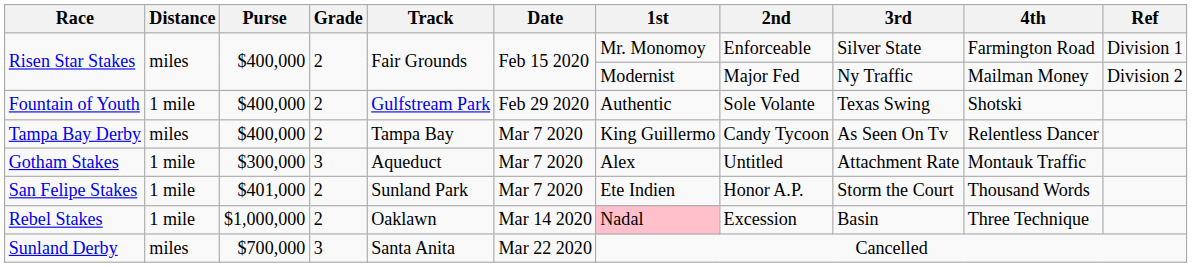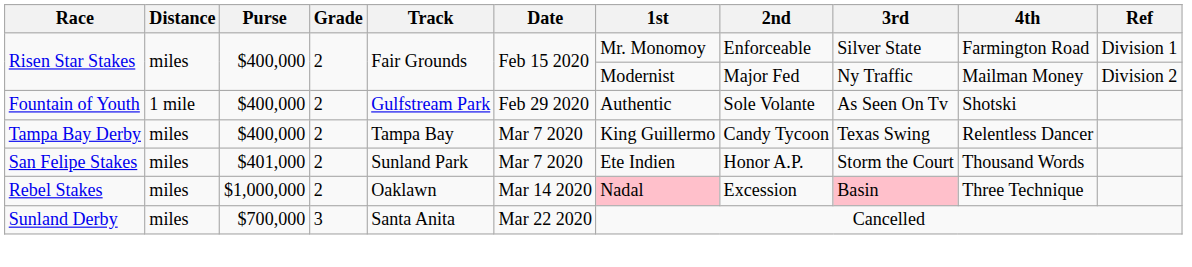 <table class="wikitable">
 <tr>
 <th>Race</th>
 <th>Distance</th>
 <th>Purse</th>
 <th>Grade</th>
 <th>Track</th>
 <th>Date</th>
 <th>1st</th>
 <th>2nd</th>
 <th>3rd</th>
 <th>4th</th>
 <th>Ref</th>
 </tr>
 <tr>
 <td rowspan=2><a href='#'>Risen Star Stakes</a></td>
 <td rowspan=2> miles</td>
 <td rowspan=2 align=right>$400,000</td>
 <td rowspan=2>2</td>
 <td rowspan=2>Fair Grounds</td>
 <td rowspan=2>Feb 15 2020</td>
 <td>Mr. Monomoy</td>
 <td>Enforceable</td>
 <td>Silver State</td>
 <td>Farmington Road</td>
 <td>Division 1</td>
 </tr>
 <tr>
 <td>Modernist</td>
 <td>Major Fed</td>
 <td>Ny Traffic</td>
 <td>Mailman Money</td>
 <td>Division 2</td>
 </tr>
 <tr>
 <td><a href='#'>Fountain of Youth</a></td>
 <td>1 mile</td>
 <td align=right>$400,000</td>
 <td>2</td>
 <td><a href='#'>Gulfstream Park</a></td>
 <td>Feb 29 2020</td>
 <td>Authentic</td>
 <td>Sole Volante</td>
-<td>Texas Swing</td>
+<td>As Seen On Tv</td>
 <td>Shotski</td>
 <td></td>
 </tr>
 <tr>
 <td><a href='#'>Tampa Bay Derby</a></td>
 <td> miles</td>
 <td align=right>$400,000</td>
 <td>2</td>
 <td>Tampa Bay</td>
 <td>Mar 7 2020</td>
 <td>King Guillermo</td>
 <td>Candy Tycoon</td>
-<td>As Seen On Tv</td>
+<td>Texas Swing</td>
 <td>Relentless Dancer</td>
 <td></td>
 </tr>
 <tr>
-<td><a href='#'>Gotham Stakes</a></td>
-<td>1 mile</td>
-<td align=right>$300,000</td>
-<td>3</td>
-<td>Aqueduct</td>
-<td>Mar 7 2020</td>
-<td> Alex</td>
-<td>Untitled</td>
-<td>Attachment Rate</td>
-<td>Montauk Traffic</td>
-<td></td>
-</tr>
-<tr>
 <td><a href='#'>San Felipe Stakes</a></td>
-<td>1 mile</td>
+<td> miles</td>
 <td align=right>$401,000</td>
 <td>2</td>
 <td>Sunland Park</td>
 <td>Mar 7 2020</td>
 <td>Ete Indien</td>
 <td>Honor A.P.</td>
 <td>Storm the Court</td>
 <td>Thousand Words</td>
 <td></td>
 </tr>
 <tr>
 <td><a href='#'>Rebel Stakes</a></td>
-<td>1 mile</td>
+<td> miles</td>
 <td align=right>$1,000,000</td>
 <td>2</td>
 <td>Oaklawn</td>
 <td>Mar 14 2020</td>
 <td style="background: pink;">Nadal</td>
 <td>Excession</td>
-<td>Basin</td>
+<td style="background: pink;">Basin</td>
 <td>Three Technique</td>
 <td></td>
 </tr>
 <tr>
 <td><a href='#'>Sunland Derby</a></td>
 <td> miles</td>
 <td align=right>$700,000</td>
 <td>3</td>
 <td>Santa Anita</td>
 <td>Mar 22 2020</td>
 <td colspan=5  align=center>Cancelled</td>
 </tr>
 </table>
